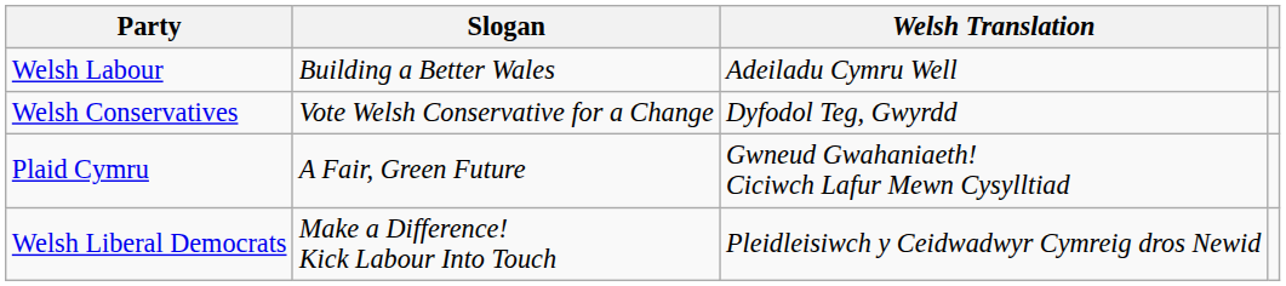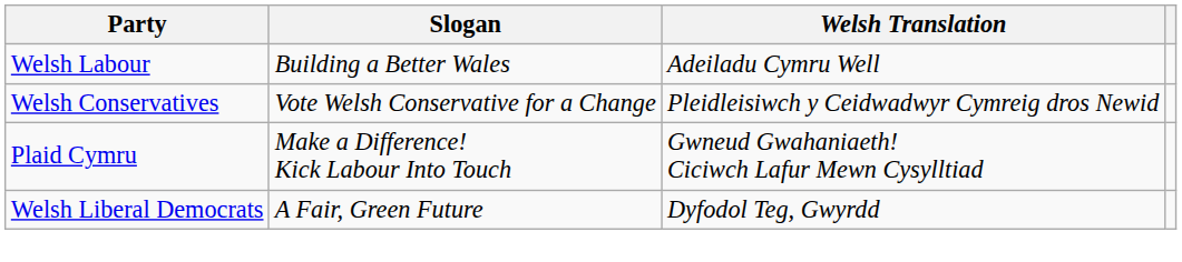 <table class="wikitable">
 <tr>
 <th>Party</th>
 <th>Slogan</th>
 <th><em>Welsh Translation</em></th>
 <th></th>
 </tr>
 <tr>
 <td><a href='#'>Welsh Labour</a></td>
 <td><em>Building a Better Wales</em></td>
 <td><em>Adeiladu Cymru Well</em></td>
 <td></td>
 </tr>
 <tr>
 <td><a href='#'>Welsh Conservatives</a></td>
 <td><em>Vote Welsh Conservative for a Change</em></td>
-<td><em>Dyfodol Teg, Gwyrdd</em></td>
+<td><em>Pleidleisiwch y Ceidwadwyr Cymreig dros Newid</em></td>
 <td></td>
 </tr>
 <tr>
 <td><a href='#'>Plaid Cymru</a></td>
-<td><em>A Fair, Green Future</em></td>
+<td><em>Make a Difference!</em><br><em>Kick Labour Into Touch</em></td>
 <td><em>Gwneud Gwahaniaeth!</em><br><em>Ciciwch Lafur Mewn Cysylltiad</em></td>
 <td></td>
 </tr>
 <tr>
 <td><a href='#'>Welsh Liberal Democrats</a></td>
-<td><em>Make a Difference!</em><br><em>Kick Labour Into Touch</em></td>
-<td><em>Pleidleisiwch y Ceidwadwyr Cymreig dros Newid</em></td>
+<td><em>A Fair, Green Future</em></td>
+<td><em>Dyfodol Teg, Gwyrdd</em></td>
 <td></td>
 </tr>
 </table>
